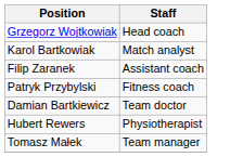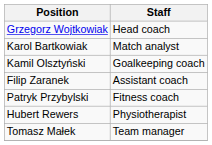 <table class="wikitable">
 <tr>
 <th>Position</th>
 <th>Staff</th>
 </tr>
 <tr>
 <td> <a href='#'>Grzegorz Wojtkowiak</a></td>
 <td>Head coach</td>
 </tr>
 <tr>
 <td> Karol Bartkowiak</td>
 <td>Match analyst</td>
 </tr>
 <tr>
+<td> Kamil Olsztyński</td>
+<td>Goalkeeping coach</td>
+</tr>
+<tr>
 <td> Filip Zaranek</td>
 <td>Assistant coach</td>
 </tr>
 <tr>
 <td> Patryk Przybylski</td>
 <td>Fitness coach</td>
-</tr>
-<tr>
-<td> Damian Bartkiewicz</td>
-<td>Team doctor</td>
 </tr>
 <tr>
 <td> Hubert Rewers</td>
 <td>Physiotherapist</td>
 </tr>
 <tr>
 <td> Tomasz Małek</td>
 <td>Team manager</td>
 </tr>
 <tr>
 </tr>
 </table>
